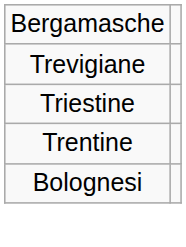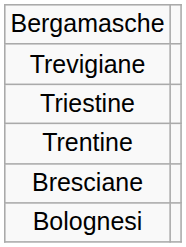 <table class="wikitable" style="text-align:center;">
 <tr>
 <td>Bergamasche</td>
 <td></td>
 </tr>
 <tr>
 <td>Trevigiane</td>
 <td></td>
 </tr>
 <tr>
 <td>Triestine</td>
 <td></td>
 </tr>
 <tr>
 <td>Trentine</td>
 <td></td>
 </tr>
 <tr>
+<td>Bresciane</td>
+<td></td>
+</tr>
+<tr>
 <td>Bolognesi</td>
 <td></td>
 </tr>
 </table>
